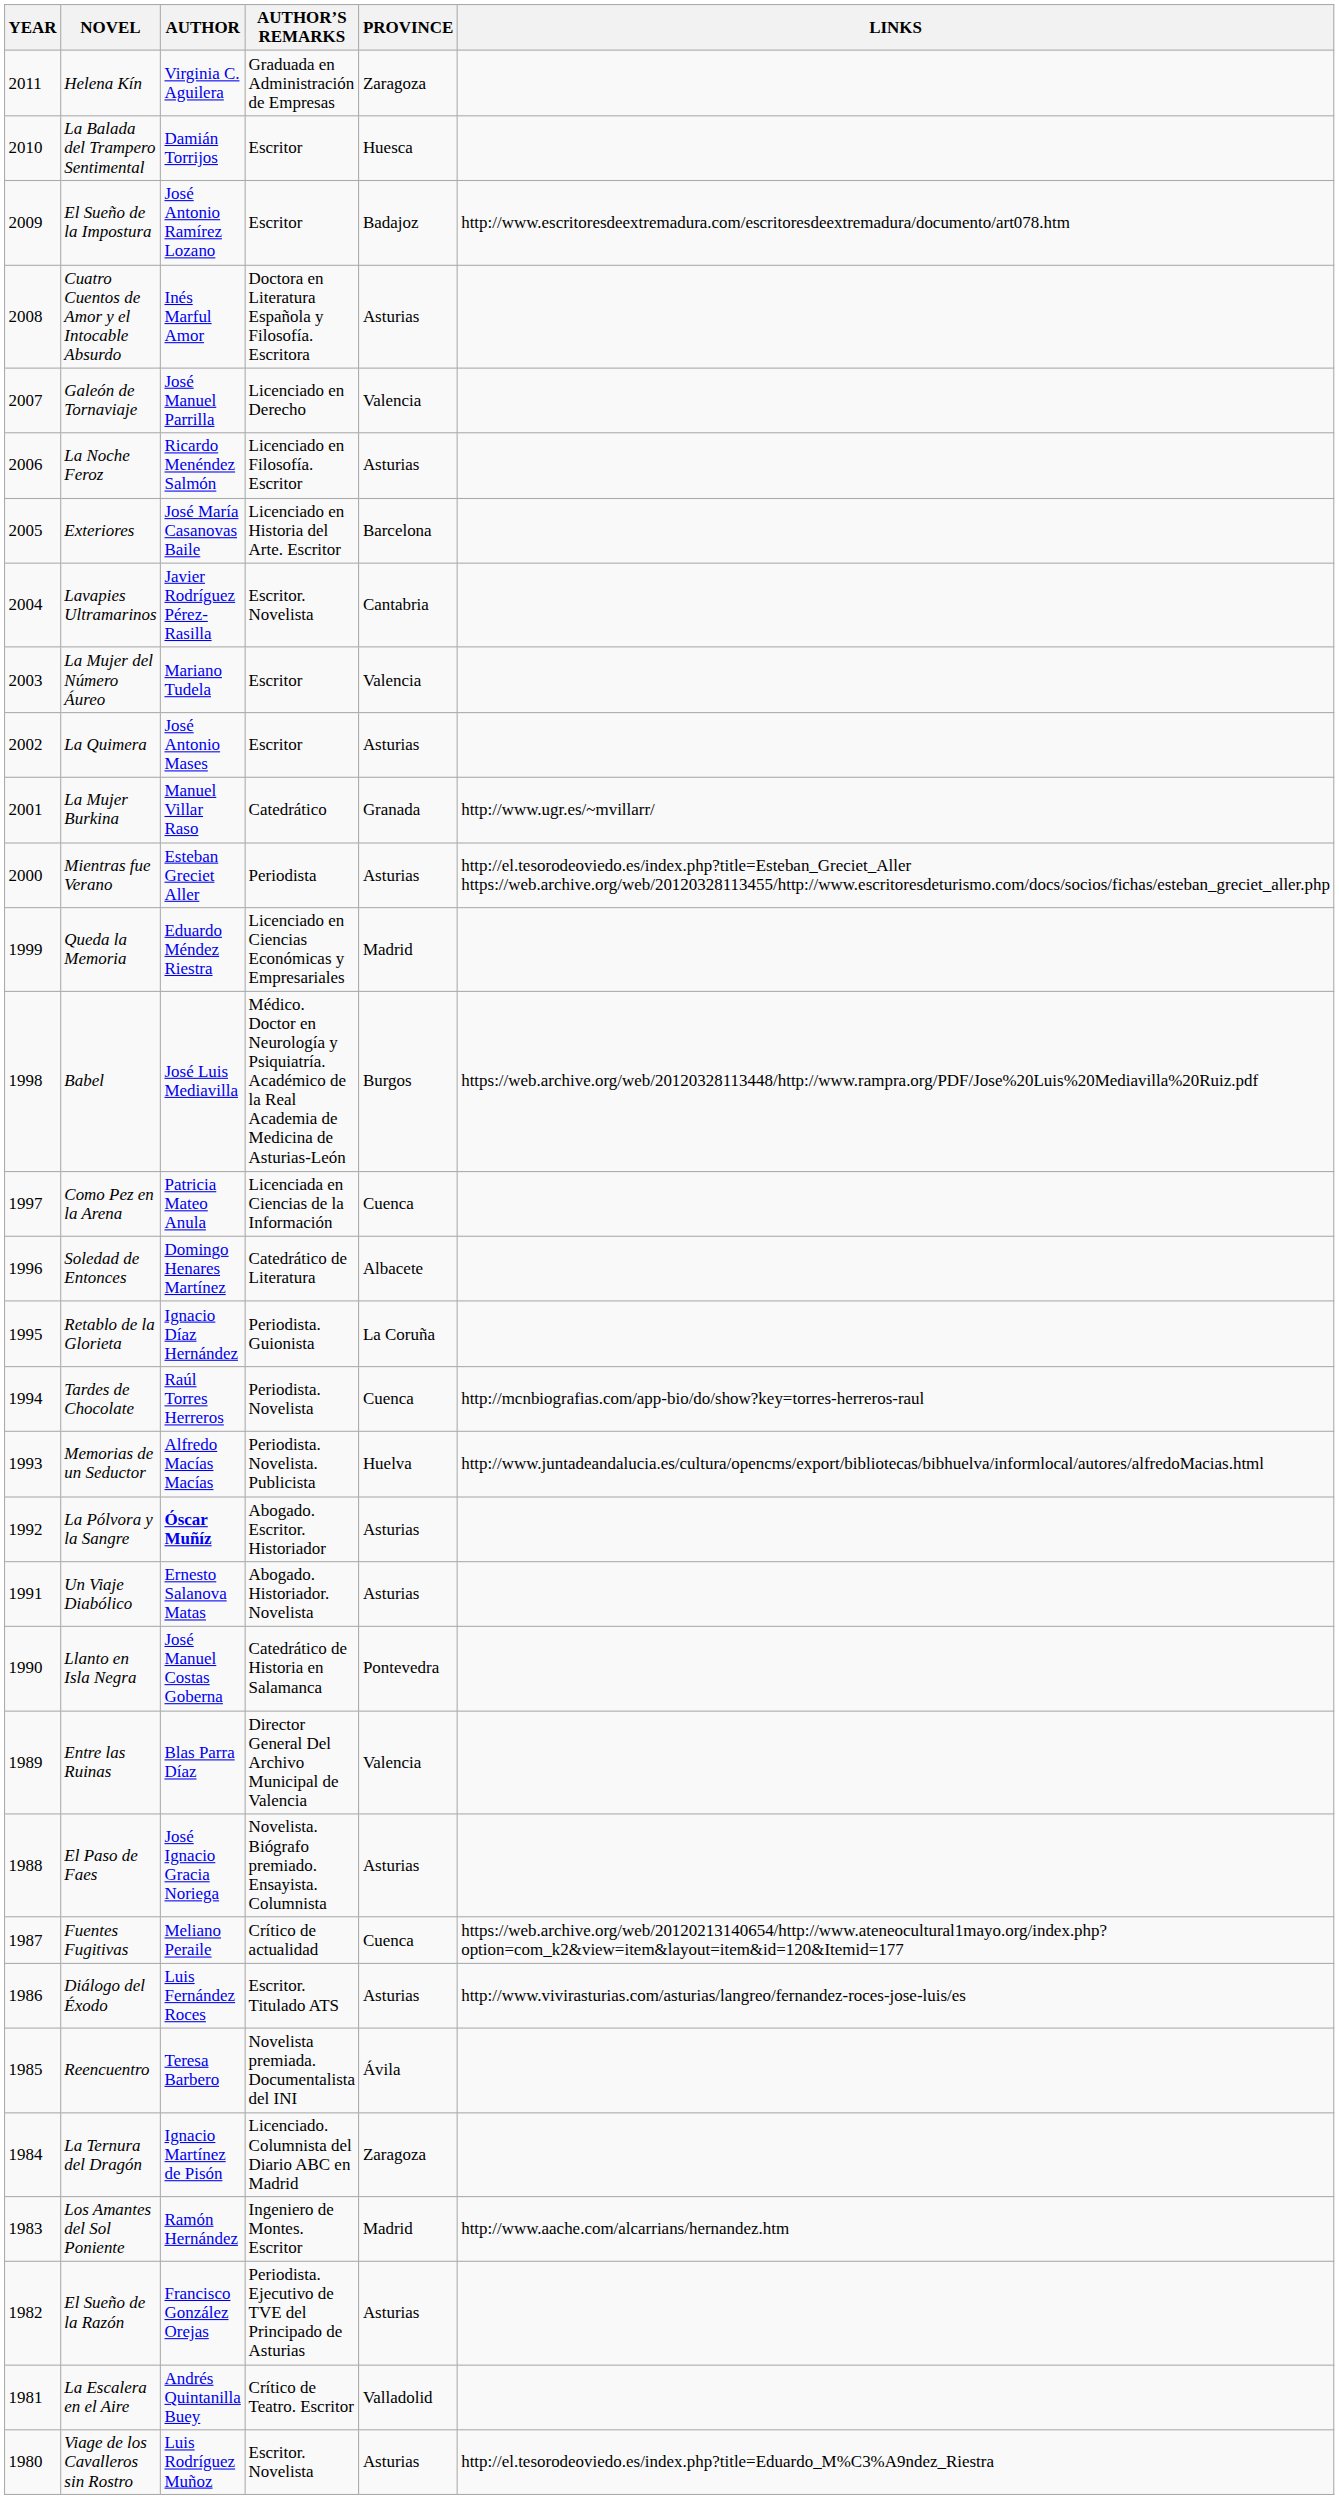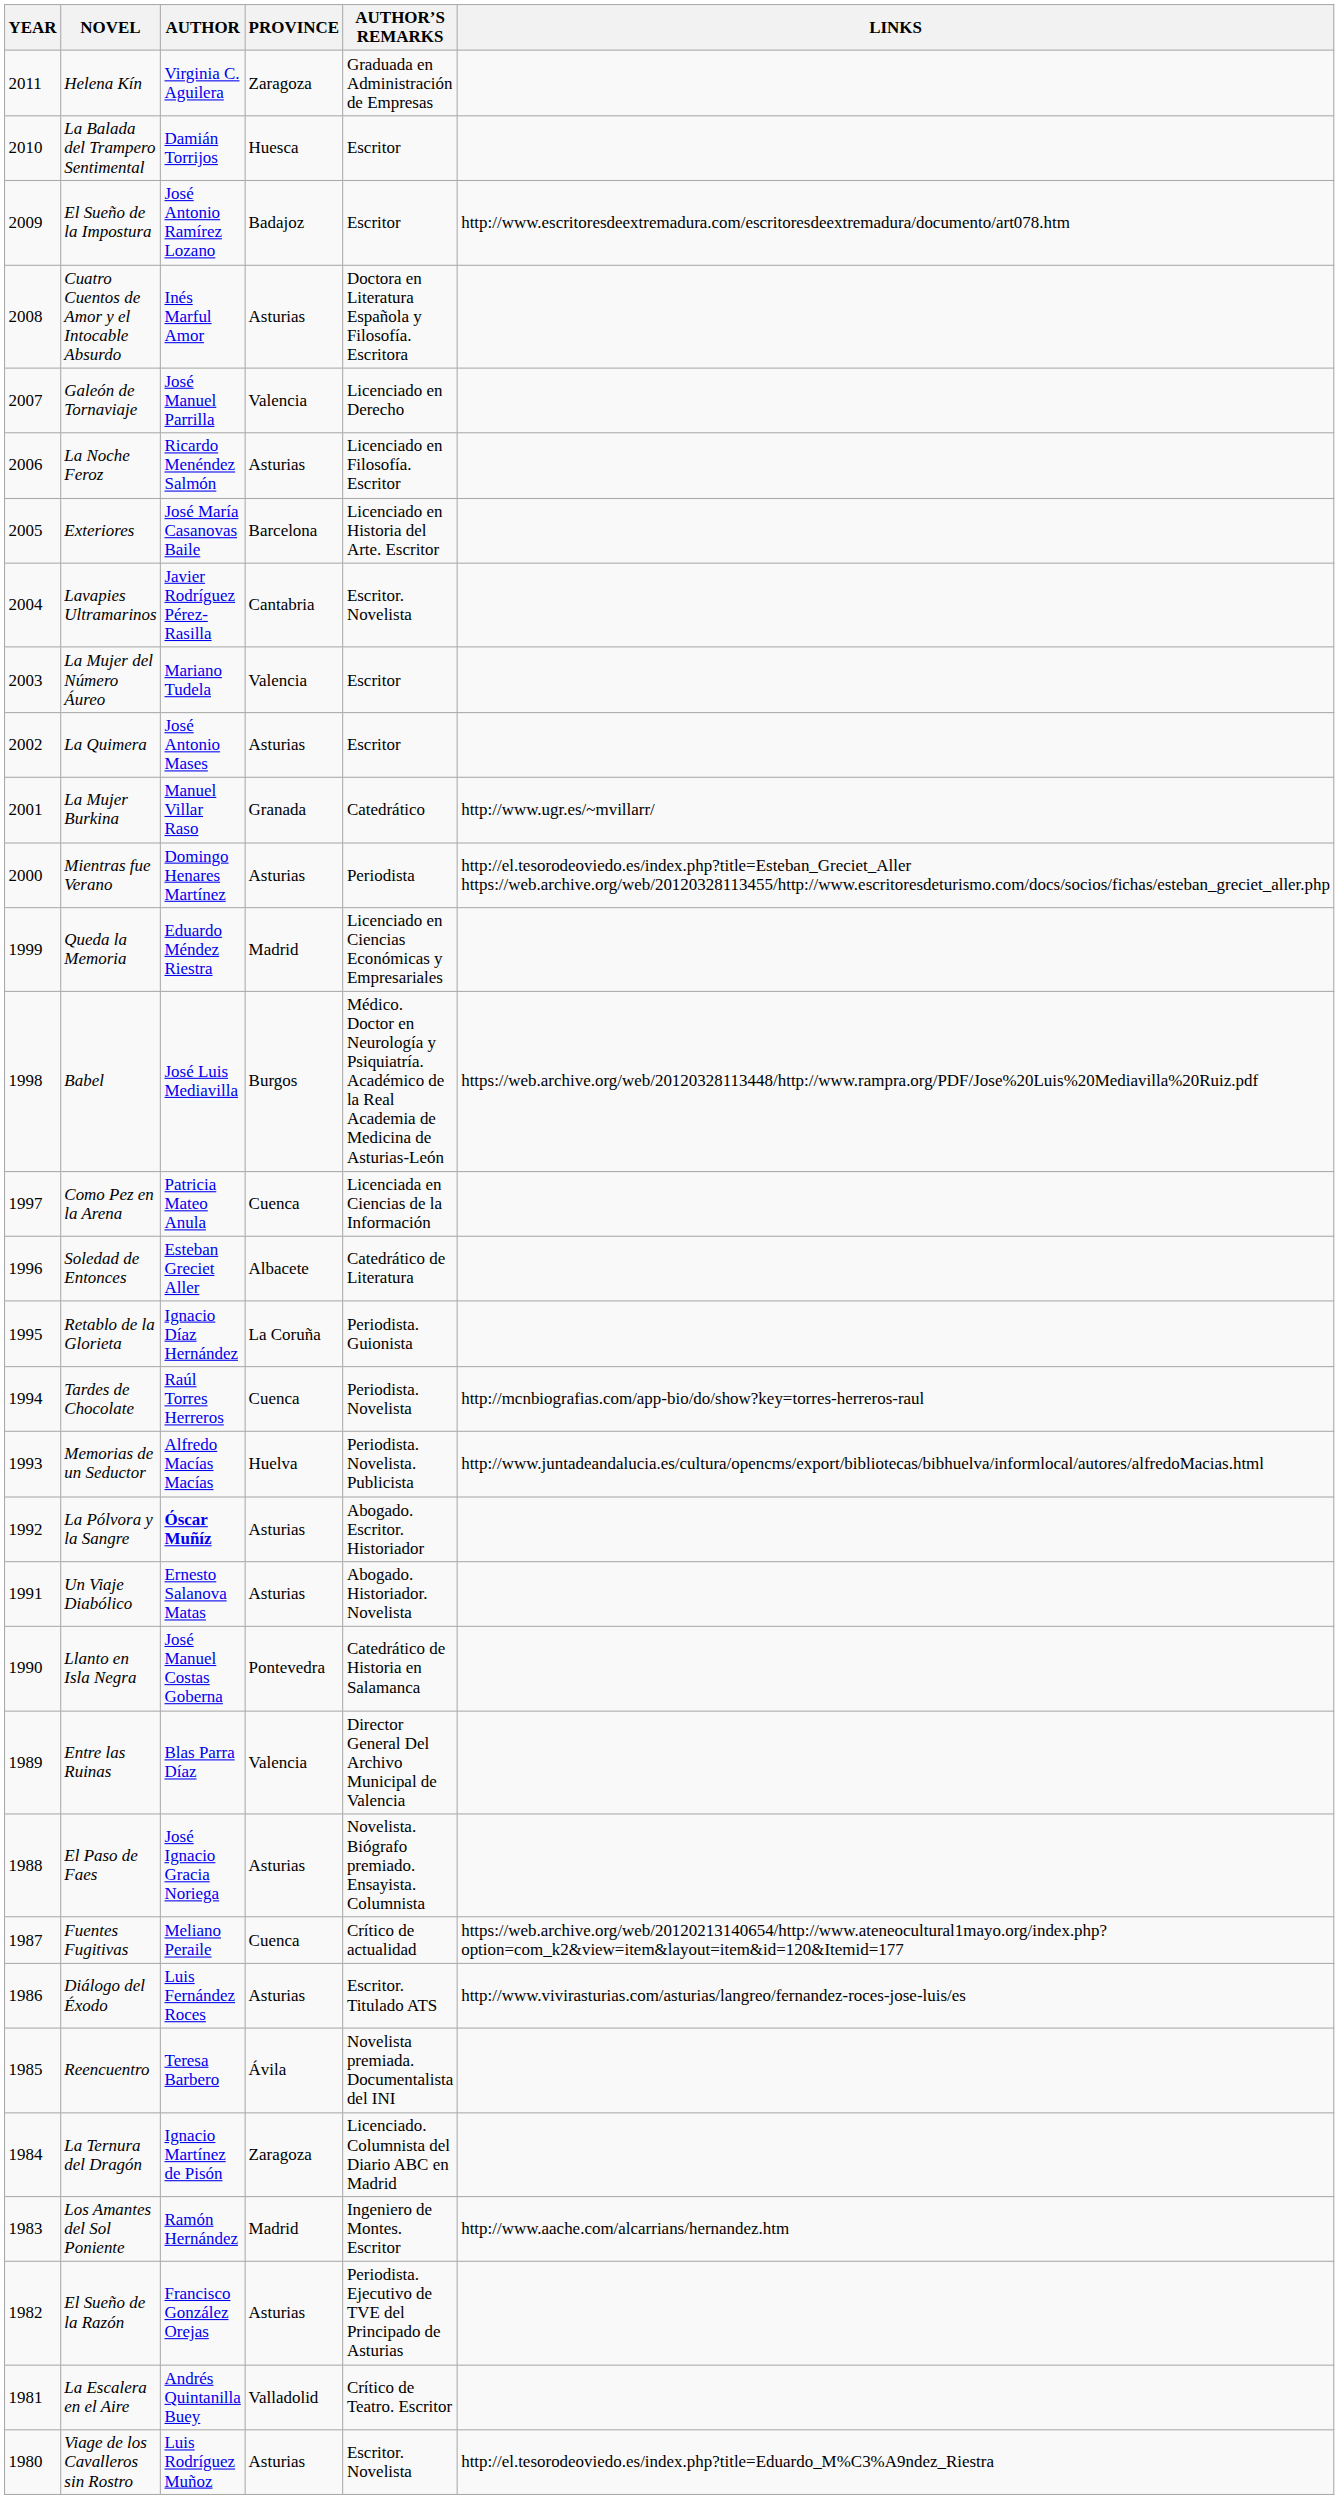 <table class="wikitable">
 <tr>
 <th><strong>YEAR</strong></th>
 <th><strong>NOVEL</strong></th>
 <th><strong>AUTHOR</strong></th>
+<th><strong>PROVINCE</strong></th>
 <th><strong>AUTHOR’S REMARKS</strong></th>
-<th><strong>PROVINCE</strong></th>
 <th><strong>LINKS</strong></th>
 </tr>
 <tr>
 <td>2011</td>
 <td><em>Helena Kín</em></td>
 <td><a href='#'>Virginia C. Aguilera</a></td>
+<td>Zaragoza</td>
 <td>Graduada en Administración de Empresas</td>
-<td>Zaragoza</td>
 <td></td>
 </tr>
 <tr>
 <td>2010</td>
 <td><em>La Balada del Trampero Sentimental</em></td>
 <td><a href='#'>Damián Torrijos</a></td>
+<td>Huesca</td>
 <td>Escritor</td>
-<td>Huesca</td>
 <td></td>
 </tr>
 <tr>
 <td>2009</td>
 <td><em>El Sueño de la Impostura</em></td>
 <td><a href='#'>José Antonio Ramírez Lozano</a></td>
+<td>Badajoz</td>
 <td>Escritor</td>
-<td>Badajoz</td>
 <td>http://www.escritoresdeextremadura.com/escritoresdeextremadura/documento/art078.htm</td>
 </tr>
 <tr>
 <td>2008</td>
 <td><em>Cuatro Cuentos de Amor y el Intocable Absurdo</em></td>
 <td><a href='#'>Inés Marful Amor</a></td>
+<td>Asturias</td>
 <td>Doctora en Literatura Española y Filosofía. Escritora</td>
-<td>Asturias</td>
 <td></td>
 </tr>
 <tr>
 <td>2007</td>
 <td><em>Galeón de Tornaviaje</em></td>
 <td><a href='#'>José Manuel Parrilla</a></td>
+<td>Valencia</td>
 <td>Licenciado en Derecho</td>
-<td>Valencia</td>
 <td></td>
 </tr>
 <tr>
 <td>2006</td>
 <td><em>La Noche Feroz</em></td>
 <td><a href='#'>Ricardo Menéndez Salmón</a></td>
+<td>Asturias</td>
 <td>Licenciado en Filosofía. Escritor</td>
-<td>Asturias</td>
 <td></td>
 </tr>
 <tr>
 <td>2005</td>
 <td><em>Exteriores</em></td>
 <td><a href='#'>José María Casanovas Baile</a></td>
+<td>Barcelona</td>
 <td>Licenciado en Historia del Arte. Escritor</td>
-<td>Barcelona</td>
 <td></td>
 </tr>
 <tr>
 <td>2004</td>
 <td><em>Lavapies Ultramarinos</em></td>
 <td><a href='#'>Javier Rodríguez Pérez-Rasilla</a></td>
+<td>Cantabria</td>
 <td>Escritor. Novelista</td>
-<td>Cantabria</td>
 <td></td>
 </tr>
 <tr>
 <td>2003</td>
 <td><em>La Mujer del Número Áureo</em></td>
 <td><a href='#'>Mariano Tudela</a></td>
+<td>Valencia</td>
 <td>Escritor</td>
-<td>Valencia</td>
 <td></td>
 </tr>
 <tr>
 <td>2002</td>
 <td><em>La Quimera</em></td>
 <td><a href='#'>José Antonio Mases</a></td>
+<td>Asturias</td>
 <td>Escritor</td>
-<td>Asturias</td>
 <td></td>
 </tr>
 <tr>
 <td>2001</td>
 <td><em>La Mujer Burkina</em></td>
 <td><a href='#'>Manuel Villar Raso</a></td>
+<td>Granada</td>
 <td>Catedrático</td>
-<td>Granada</td>
 <td>http://www.ugr.es/~mvillarr/</td>
 </tr>
 <tr>
 <td>2000</td>
 <td><em>Mientras fue Verano</em></td>
-<td><a href='#'>Esteban Greciet Aller</a></td>
+<td><a href='#'>Domingo Henares Martínez</a></td>
+<td>Asturias</td>
 <td>Periodista</td>
-<td>Asturias</td>
 <td>http://el.tesorodeoviedo.es/index.php?title=Esteban_Greciet_Aller  https://web.archive.org/web/20120328113455/http://www.escritoresdeturismo.com/docs/socios/fichas/esteban_greciet_aller.php</td>
 </tr>
 <tr>
 <td>1999</td>
 <td><em>Queda la Memoria</em></td>
 <td><a href='#'>Eduardo Méndez Riestra</a></td>
+<td>Madrid</td>
 <td>Licenciado en Ciencias Económicas y Empresariales</td>
-<td>Madrid</td>
 <td></td>
 </tr>
 <tr>
 <td>1998</td>
 <td><em>Babel</em></td>
 <td><a href='#'>José Luis Mediavilla</a></td>
+<td>Burgos</td>
 <td>Médico. Doctor en Neurología y Psiquiatría. Académico de la Real Academia de Medicina de Asturias-León</td>
-<td>Burgos</td>
 <td>https://web.archive.org/web/20120328113448/http://www.rampra.org/PDF/Jose%20Luis%20Mediavilla%20Ruiz.pdf</td>
 </tr>
 <tr>
 <td>1997</td>
 <td><em>Como Pez en la Arena</em></td>
 <td><a href='#'>Patricia Mateo Anula</a></td>
+<td>Cuenca</td>
 <td>Licenciada en Ciencias de la Información</td>
-<td>Cuenca</td>
 <td></td>
 </tr>
 <tr>
 <td>1996</td>
 <td><em>Soledad de Entonces</em></td>
-<td><a href='#'>Domingo Henares Martínez</a></td>
+<td><a href='#'>Esteban Greciet Aller</a></td>
+<td>Albacete</td>
 <td>Catedrático de Literatura</td>
-<td>Albacete</td>
 <td></td>
 </tr>
 <tr>
 <td>1995</td>
 <td><em>Retablo de la Glorieta</em></td>
 <td><a href='#'>Ignacio Díaz Hernández</a></td>
+<td>La Coruña</td>
 <td>Periodista. Guionista</td>
-<td>La Coruña</td>
 <td></td>
 </tr>
 <tr>
 <td>1994</td>
 <td><em>Tardes de Chocolate</em></td>
 <td><a href='#'>Raúl Torres Herreros</a></td>
+<td>Cuenca</td>
 <td>Periodista. Novelista</td>
-<td>Cuenca</td>
 <td>http://mcnbiografias.com/app-bio/do/show?key=torres-herreros-raul</td>
 </tr>
 <tr>
 <td>1993</td>
 <td><em>Memorias de un Seductor</em></td>
 <td><a href='#'>Alfredo Macías Macías</a></td>
+<td>Huelva</td>
 <td>Periodista. Novelista. Publicista</td>
-<td>Huelva</td>
 <td>http://www.juntadeandalucia.es/cultura/opencms/export/bibliotecas/bibhuelva/informlocal/autores/alfredoMacias.html</td>
 </tr>
 <tr>
 <td>1992</td>
 <td><em>La Pólvora y la Sangre</em></td>
 <td><strong><a href='#'>Óscar Muñíz</a></strong></td>
+<td>Asturias</td>
 <td>Abogado. Escritor. Historiador</td>
-<td>Asturias</td>
 <td></td>
 </tr>
 <tr>
 <td>1991</td>
 <td><em>Un Viaje Diabólico</em></td>
 <td><a href='#'>Ernesto Salanova Matas</a></td>
+<td>Asturias</td>
 <td>Abogado. Historiador. Novelista</td>
-<td>Asturias</td>
 <td></td>
 </tr>
 <tr>
 <td>1990</td>
 <td><em>Llanto en Isla Negra</em></td>
 <td><a href='#'>José Manuel Costas Goberna</a></td>
+<td>Pontevedra</td>
 <td>Catedrático de Historia en Salamanca</td>
-<td>Pontevedra</td>
 <td></td>
 </tr>
 <tr>
 <td>1989</td>
 <td><em>Entre las Ruinas</em></td>
 <td><a href='#'>Blas Parra Díaz</a></td>
+<td>Valencia</td>
 <td>Director General Del Archivo Municipal de Valencia</td>
-<td>Valencia</td>
 <td></td>
 </tr>
 <tr>
 <td>1988</td>
 <td><em>El Paso de Faes</em></td>
 <td><a href='#'>José Ignacio Gracia Noriega</a></td>
+<td>Asturias</td>
 <td>Novelista. Biógrafo premiado. Ensayista. Columnista</td>
-<td>Asturias</td>
 <td></td>
 </tr>
 <tr>
 <td>1987</td>
 <td><em>Fuentes Fugitivas</em></td>
 <td><a href='#'>Meliano Peraile</a></td>
+<td>Cuenca</td>
 <td>Crítico de actualidad</td>
-<td>Cuenca</td>
 <td>https://web.archive.org/web/20120213140654/http://www.ateneocultural1mayo.org/index.php?option=com_k2&view=item&layout=item&id=120&Itemid=177</td>
 </tr>
 <tr>
 <td>1986</td>
 <td><em>Diálogo del Éxodo</em></td>
 <td><a href='#'>Luis Fernández Roces</a></td>
+<td>Asturias</td>
 <td>Escritor. Titulado ATS</td>
-<td>Asturias</td>
 <td>http://www.vivirasturias.com/asturias/langreo/fernandez-roces-jose-luis/es</td>
 </tr>
 <tr>
 <td>1985</td>
 <td><em>Reencuentro</em></td>
 <td><a href='#'>Teresa Barbero</a></td>
+<td>Ávila</td>
 <td>Novelista premiada. Documentalista del INI</td>
-<td>Ávila</td>
 <td></td>
 </tr>
 <tr>
 <td>1984</td>
 <td><em>La Ternura del Dragón</em></td>
 <td><a href='#'>Ignacio Martínez de Pisón</a></td>
+<td>Zaragoza</td>
 <td>Licenciado. Columnista del Diario ABC en Madrid</td>
-<td>Zaragoza</td>
 <td></td>
 </tr>
 <tr>
 <td>1983</td>
 <td><em>Los Amantes del Sol Poniente</em></td>
 <td><a href='#'>Ramón Hernández</a></td>
+<td>Madrid</td>
 <td>Ingeniero de Montes. Escritor</td>
-<td>Madrid</td>
 <td>http://www.aache.com/alcarrians/hernandez.htm</td>
 </tr>
 <tr>
 <td>1982</td>
 <td><em>El Sueño de la Razón</em></td>
 <td><a href='#'>Francisco González Orejas</a></td>
+<td>Asturias</td>
 <td>Periodista. Ejecutivo de TVE del Principado de Asturias</td>
-<td>Asturias</td>
 <td></td>
 </tr>
 <tr>
 <td>1981</td>
 <td><em>La Escalera en el Aire</em></td>
 <td><a href='#'>Andrés Quintanilla Buey</a></td>
+<td>Valladolid</td>
 <td>Crítico de Teatro. Escritor</td>
-<td>Valladolid</td>
 <td></td>
 </tr>
 <tr>
 <td>1980</td>
 <td><em>Viage de los Cavalleros sin Rostro</em></td>
 <td><a href='#'>Luis Rodríguez Muñoz</a></td>
+<td>Asturias</td>
 <td>Escritor. Novelista</td>
-<td>Asturias</td>
 <td>http://el.tesorodeoviedo.es/index.php?title=Eduardo_M%C3%A9ndez_Riestra</td>
 </tr>
 </table>
